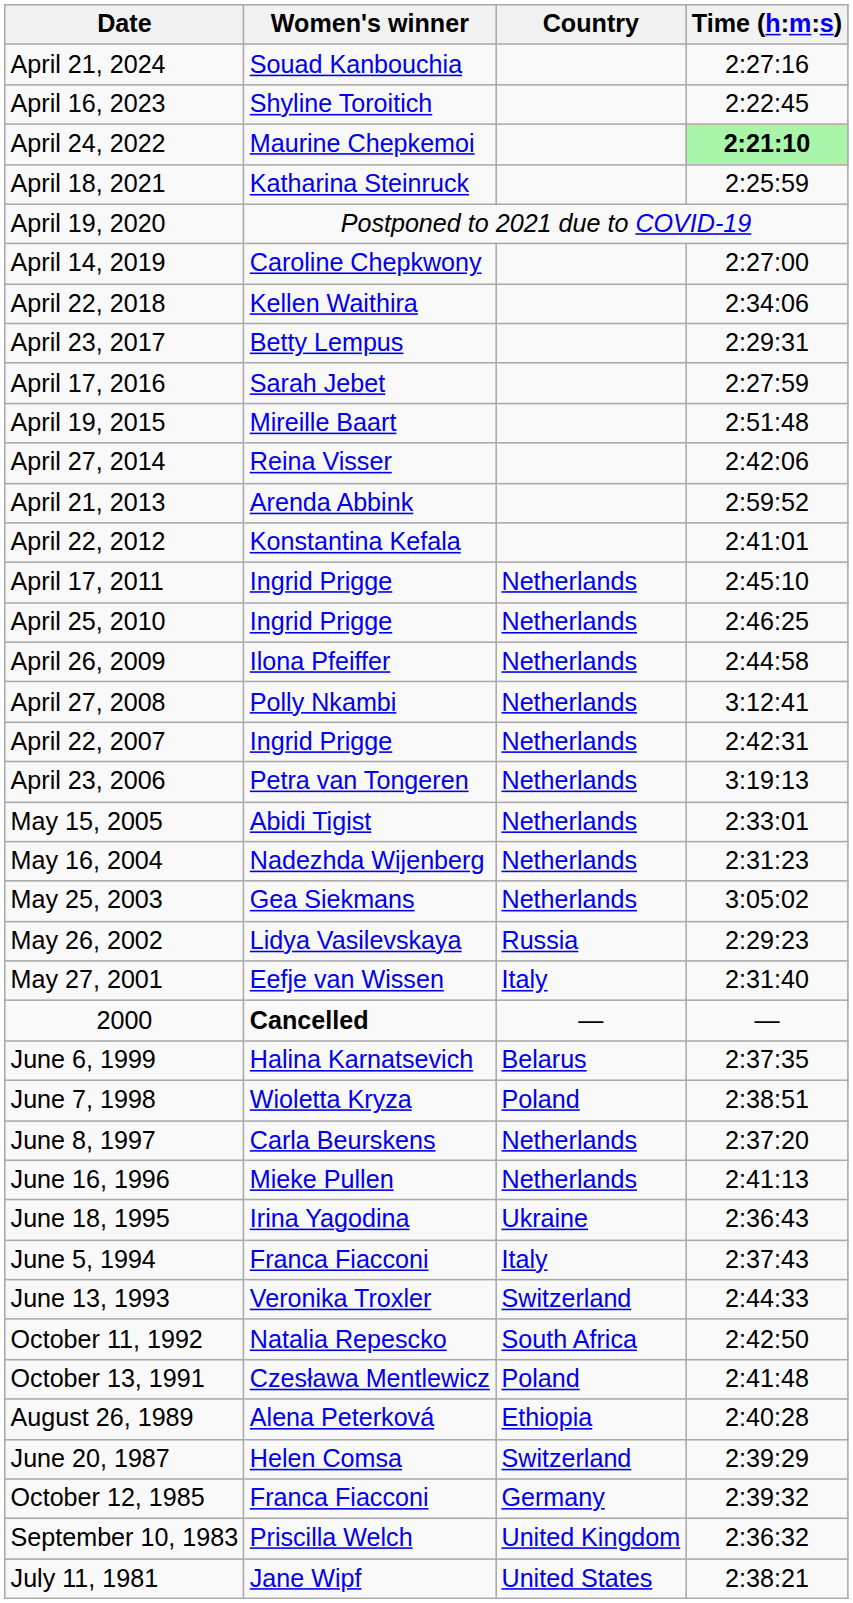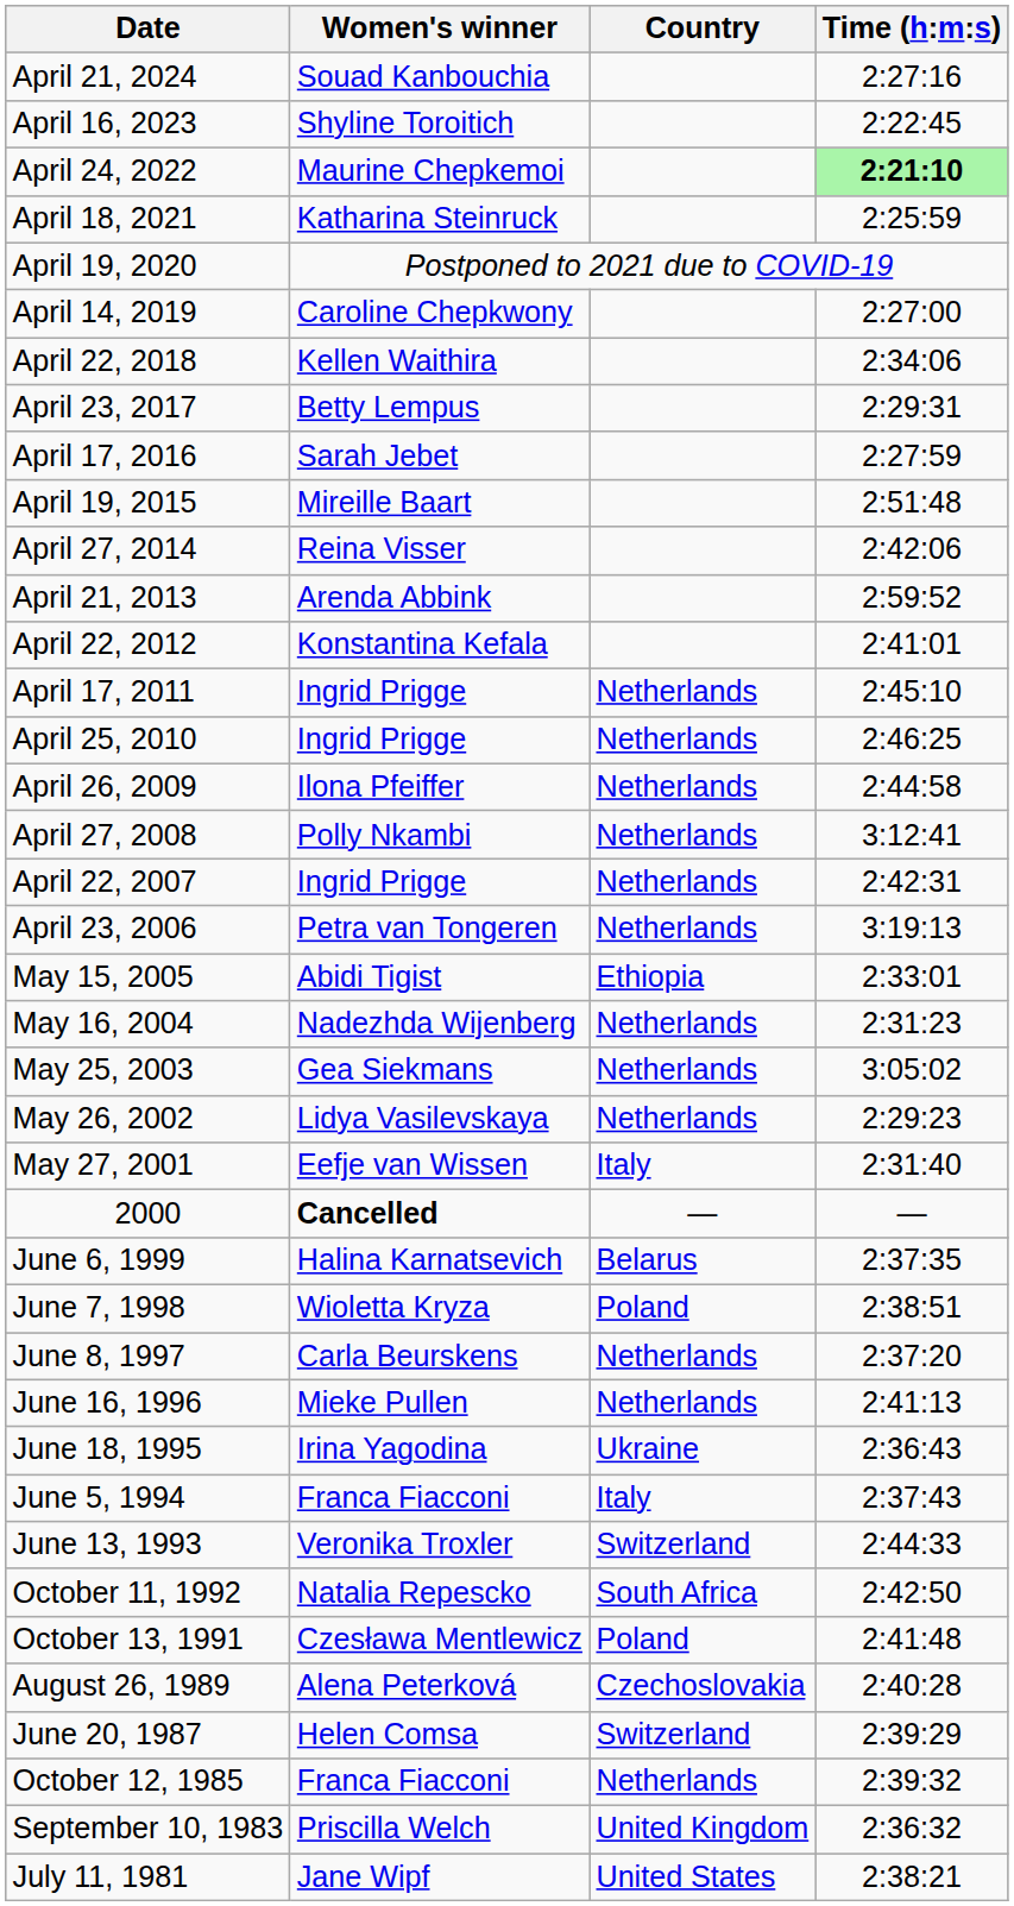 <table class="wikitable sortable" style="text-align:left">
 <tr>
 <th>Date</th>
 <th class=unsortable>Women's winner</th>
 <th>Country</th>
 <th>Time (<a href='#'>h</a>:<a href='#'>m</a>:<a href='#'>s</a>)</th>
 </tr>
 <tr>
 <td>April 21, 2024</td>
 <td><a href='#'>Souad Kanbouchia</a></td>
 <td></td>
 <td align="center">2:27:16</td>
 </tr>
 <tr>
 <td>April 16, 2023</td>
 <td><a href='#'>Shyline Toroitich</a></td>
 <td></td>
 <td align="center">2:22:45</td>
 </tr>
 <tr>
 <td>April 24, 2022</td>
 <td><a href='#'>Maurine Chepkemoi</a></td>
 <td></td>
 <td align="center" bgcolor=#A9F5A9><strong>2:21:10</strong></td>
 </tr>
 <tr>
 <td>April 18, 2021</td>
 <td><a href='#'>Katharina Steinruck</a></td>
 <td></td>
 <td align="center">2:25:59</td>
 </tr>
 <tr>
 <td>April 19, 2020</td>
 <td colspan=3 align="center"><em>Postponed to 2021 due to <a href='#'>COVID-19</a></em></td>
 </tr>
 <tr>
 <td>April 14, 2019</td>
 <td><a href='#'>Caroline Chepkwony</a></td>
 <td></td>
 <td align="center">2:27:00</td>
 </tr>
 <tr>
 <td>April 22, 2018</td>
 <td><a href='#'>Kellen Waithira</a></td>
 <td></td>
 <td align="center">2:34:06</td>
 </tr>
 <tr>
 <td>April 23, 2017</td>
 <td><a href='#'>Betty Lempus</a></td>
 <td></td>
 <td align="center">2:29:31</td>
 </tr>
 <tr>
 <td>April 17, 2016</td>
 <td><a href='#'>Sarah Jebet</a></td>
 <td></td>
 <td align="center">2:27:59</td>
 </tr>
 <tr>
 <td>April 19, 2015</td>
 <td><a href='#'>Mireille Baart</a></td>
 <td></td>
 <td align="center">2:51:48</td>
 </tr>
 <tr>
 <td>April 27, 2014</td>
 <td><a href='#'>Reina Visser</a></td>
 <td></td>
 <td align="center">2:42:06</td>
 </tr>
 <tr>
 <td>April 21, 2013</td>
 <td><a href='#'>Arenda Abbink</a></td>
 <td></td>
 <td align="center">2:59:52</td>
 </tr>
 <tr>
 <td>April 22, 2012</td>
 <td><a href='#'>Konstantina Kefala</a></td>
 <td></td>
 <td align="center">2:41:01</td>
 </tr>
 <tr>
 <td>April 17, 2011</td>
 <td><a href='#'>Ingrid Prigge</a></td>
 <td> <a href='#'>Netherlands</a></td>
 <td align="center">2:45:10</td>
 </tr>
 <tr>
 <td>April 25, 2010</td>
 <td><a href='#'>Ingrid Prigge</a></td>
 <td> <a href='#'>Netherlands</a></td>
 <td align="center">2:46:25</td>
 </tr>
 <tr>
 <td>April 26, 2009</td>
 <td><a href='#'>Ilona Pfeiffer</a></td>
 <td> <a href='#'>Netherlands</a></td>
 <td align="center">2:44:58</td>
 </tr>
 <tr>
 <td>April 27, 2008</td>
 <td><a href='#'>Polly Nkambi</a></td>
 <td> <a href='#'>Netherlands</a></td>
 <td align="center">3:12:41</td>
 </tr>
 <tr>
 <td>April 22, 2007</td>
 <td><a href='#'>Ingrid Prigge</a></td>
 <td> <a href='#'>Netherlands</a></td>
 <td align="center">2:42:31</td>
 </tr>
 <tr>
 <td>April 23, 2006</td>
 <td><a href='#'>Petra van Tongeren</a></td>
 <td> <a href='#'>Netherlands</a></td>
 <td align="center">3:19:13</td>
 </tr>
 <tr>
 <td>May 15, 2005</td>
 <td><a href='#'>Abidi Tigist</a></td>
-<td> <a href='#'>Netherlands</a></td>
+<td> <a href='#'>Ethiopia</a></td>
 <td align="center">2:33:01</td>
 </tr>
 <tr>
 <td>May 16, 2004</td>
 <td><a href='#'>Nadezhda Wijenberg</a></td>
 <td> <a href='#'>Netherlands</a></td>
 <td align="center">2:31:23</td>
 </tr>
 <tr>
 <td>May 25, 2003</td>
 <td><a href='#'>Gea Siekmans</a></td>
 <td> <a href='#'>Netherlands</a></td>
 <td align="center">3:05:02</td>
 </tr>
 <tr>
 <td>May 26, 2002</td>
 <td><a href='#'>Lidya Vasilevskaya</a></td>
-<td> <a href='#'>Russia</a></td>
+<td> <a href='#'>Netherlands</a></td>
 <td align="center">2:29:23</td>
 </tr>
 <tr>
 <td>May 27, 2001</td>
 <td><a href='#'>Eefje van Wissen</a></td>
 <td> <a href='#'>Italy</a></td>
 <td align="center">2:31:40</td>
 </tr>
 <tr>
 <td align="center">2000</td>
 <td><strong>Cancelled</strong></td>
 <td align="center">—</td>
 <td align="center">—</td>
 </tr>
 <tr>
 <td>June 6, 1999</td>
 <td><a href='#'>Halina Karnatsevich</a></td>
 <td> <a href='#'>Belarus</a></td>
 <td align="center">2:37:35</td>
 </tr>
 <tr>
 <td>June 7, 1998</td>
 <td><a href='#'>Wioletta Kryza</a></td>
 <td> <a href='#'>Poland</a></td>
 <td align="center">2:38:51</td>
 </tr>
 <tr>
 <td>June 8, 1997</td>
 <td><a href='#'>Carla Beurskens</a></td>
 <td> <a href='#'>Netherlands</a></td>
 <td align="center">2:37:20</td>
 </tr>
 <tr>
 <td>June 16, 1996</td>
 <td><a href='#'>Mieke Pullen</a></td>
 <td> <a href='#'>Netherlands</a></td>
 <td align="center">2:41:13</td>
 </tr>
 <tr>
 <td>June 18, 1995</td>
 <td><a href='#'>Irina Yagodina</a></td>
 <td> <a href='#'>Ukraine</a></td>
 <td align="center">2:36:43</td>
 </tr>
 <tr>
 <td>June 5, 1994</td>
 <td><a href='#'>Franca Fiacconi</a></td>
 <td> <a href='#'>Italy</a></td>
 <td align="center">2:37:43</td>
 </tr>
 <tr>
 <td>June 13, 1993</td>
 <td><a href='#'>Veronika Troxler</a></td>
 <td> <a href='#'>Switzerland</a></td>
 <td align="center">2:44:33</td>
 </tr>
 <tr>
 <td>October 11, 1992</td>
 <td><a href='#'>Natalia Repescko</a></td>
 <td> <a href='#'>South Africa</a></td>
 <td align="center">2:42:50</td>
 </tr>
 <tr>
 <td>October 13, 1991</td>
 <td><a href='#'>Czesława Mentlewicz</a></td>
 <td> <a href='#'>Poland</a></td>
 <td align="center">2:41:48</td>
 </tr>
 <tr>
 <td>August 26, 1989</td>
 <td><a href='#'>Alena Peterková</a></td>
-<td> <a href='#'>Ethiopia</a></td>
+<td> <a href='#'>Czechoslovakia</a></td>
 <td align="center">2:40:28</td>
 </tr>
 <tr>
 <td>June 20, 1987</td>
 <td><a href='#'>Helen Comsa</a></td>
 <td> <a href='#'>Switzerland</a></td>
 <td align="center">2:39:29</td>
 </tr>
 <tr>
 <td>October 12, 1985</td>
 <td><a href='#'>Franca Fiacconi</a></td>
-<td> <a href='#'>Germany</a></td>
+<td> <a href='#'>Netherlands</a></td>
 <td align="center">2:39:32</td>
 </tr>
 <tr>
 <td>September 10, 1983</td>
 <td><a href='#'>Priscilla Welch</a></td>
 <td> <a href='#'>United Kingdom</a></td>
 <td align="center">2:36:32</td>
 </tr>
 <tr>
 <td>July 11, 1981</td>
 <td><a href='#'>Jane Wipf</a></td>
 <td> <a href='#'>United States</a></td>
 <td align="center">2:38:21</td>
 </tr>
 </table>
